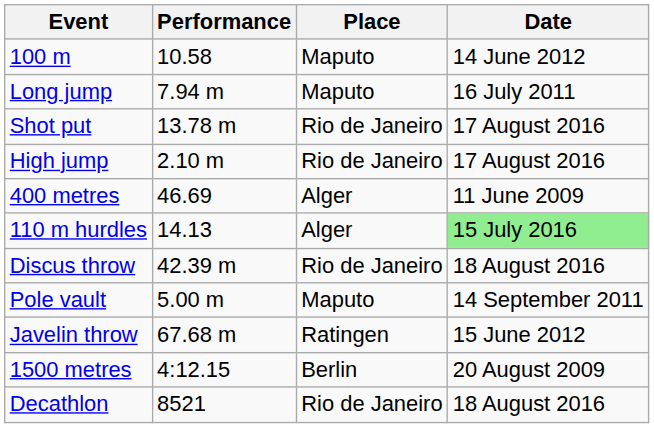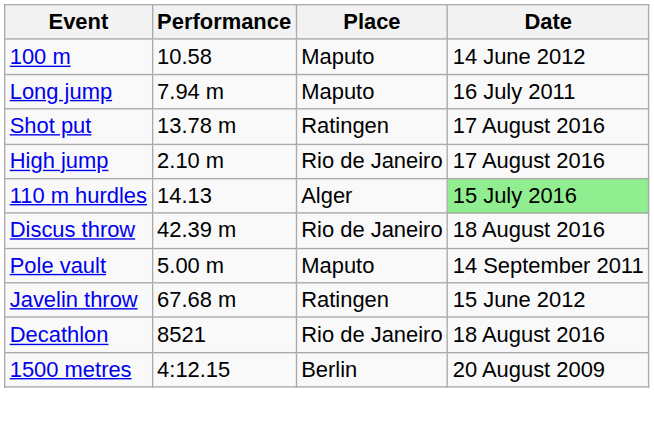 <table class="wikitable">
 <tr>
 <th>Event</th>
 <th>Performance</th>
 <th>Place</th>
 <th>Date</th>
 </tr>
 <tr>
 <td><a href='#'>100 m</a></td>
 <td>10.58</td>
 <td>Maputo</td>
 <td>14 June 2012</td>
 </tr>
 <tr>
 <td><a href='#'>Long jump</a></td>
 <td>7.94 m</td>
 <td>Maputo</td>
 <td>16 July 2011</td>
 </tr>
 <tr>
 <td><a href='#'>Shot put</a></td>
 <td>13.78 m</td>
-<td>Rio de Janeiro</td>
+<td>Ratingen</td>
 <td>17 August 2016</td>
 </tr>
 <tr>
 <td><a href='#'>High jump</a></td>
 <td>2.10 m</td>
 <td>Rio de Janeiro</td>
 <td>17 August 2016</td>
-</tr>
-<tr>
-<td><a href='#'>400 metres</a></td>
-<td>46.69</td>
-<td>Alger</td>
-<td>11 June 2009</td>
 </tr>
 <tr>
 <td><a href='#'>110 m hurdles</a></td>
 <td>14.13</td>
 <td>Alger</td>
 <td style="background: lightgreen;">15 July 2016</td>
 </tr>
 <tr>
 <td><a href='#'>Discus throw</a></td>
 <td>42.39 m</td>
 <td>Rio de Janeiro</td>
 <td>18 August 2016</td>
 </tr>
 <tr>
 <td><a href='#'>Pole vault</a></td>
 <td>5.00 m</td>
 <td>Maputo</td>
 <td>14 September 2011</td>
 </tr>
 <tr>
 <td><a href='#'>Javelin throw</a></td>
 <td>67.68 m</td>
 <td>Ratingen</td>
 <td>15 June 2012</td>
 </tr>
 <tr>
+<td><a href='#'>Decathlon</a></td>
+<td>8521</td>
+<td>Rio de Janeiro</td>
+<td>18 August 2016</td>
+</tr>
+<tr>
 <td><a href='#'>1500 metres</a></td>
 <td>4:12.15</td>
 <td>Berlin</td>
 <td>20 August 2009</td>
 </tr>
-<tr>
-<td><a href='#'>Decathlon</a></td>
-<td>8521</td>
-<td>Rio de Janeiro</td>
-<td>18 August 2016</td>
-</tr>
 </table>
